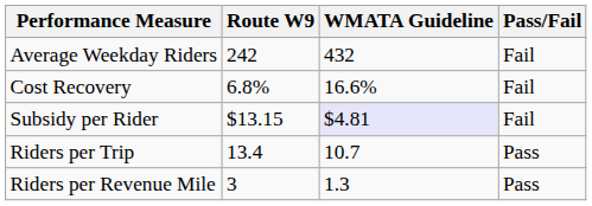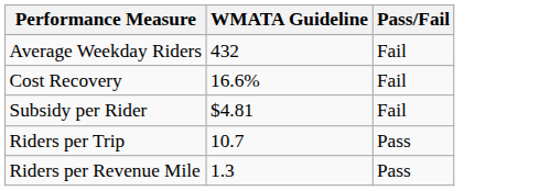 <table class="wikitable">
 <tr>
 <th>Performance Measure</th>
-<th>Route W9</th>
 <th>WMATA Guideline</th>
 <th>Pass/Fail</th>
 </tr>
 <tr>
 <td>Average Weekday Riders</td>
-<td>242</td>
 <td>432</td>
 <td>Fail</td>
 </tr>
 <tr>
 <td>Cost Recovery</td>
-<td>6.8%</td>
 <td>16.6%</td>
 <td>Fail</td>
 </tr>
 <tr>
 <td>Subsidy per Rider</td>
-<td>$13.15</td>
-<td style="background: lavender;">$4.81</td>
+<td>$4.81</td>
 <td>Fail</td>
 </tr>
 <tr>
 <td>Riders per Trip</td>
-<td>13.4</td>
 <td>10.7</td>
 <td>Pass</td>
 </tr>
 <tr>
 <td>Riders per Revenue Mile</td>
-<td>3</td>
 <td>1.3</td>
 <td>Pass</td>
 </tr>
 </table>
